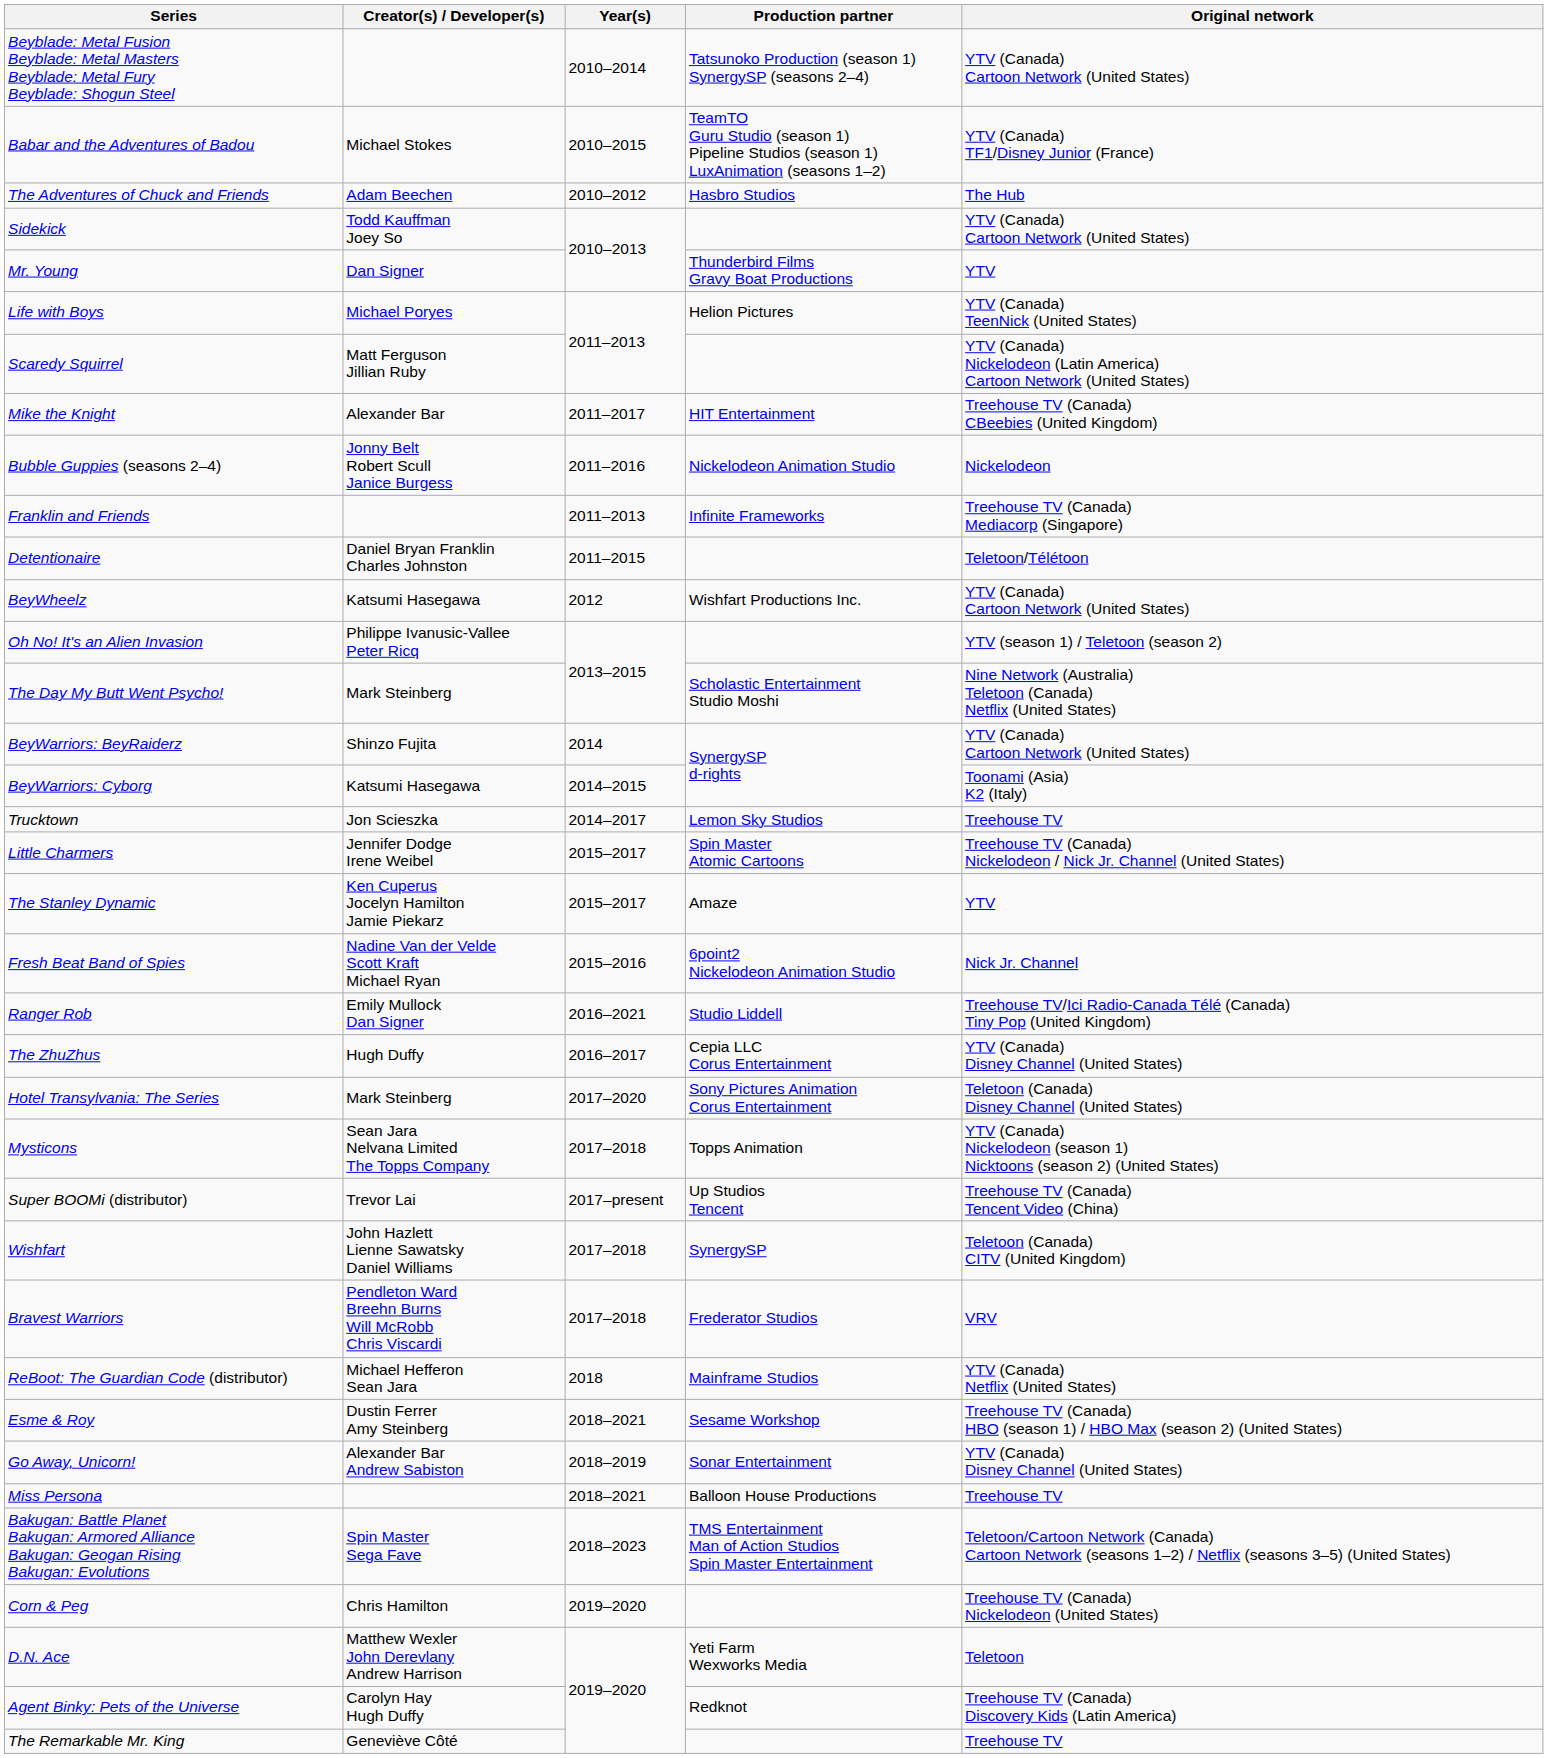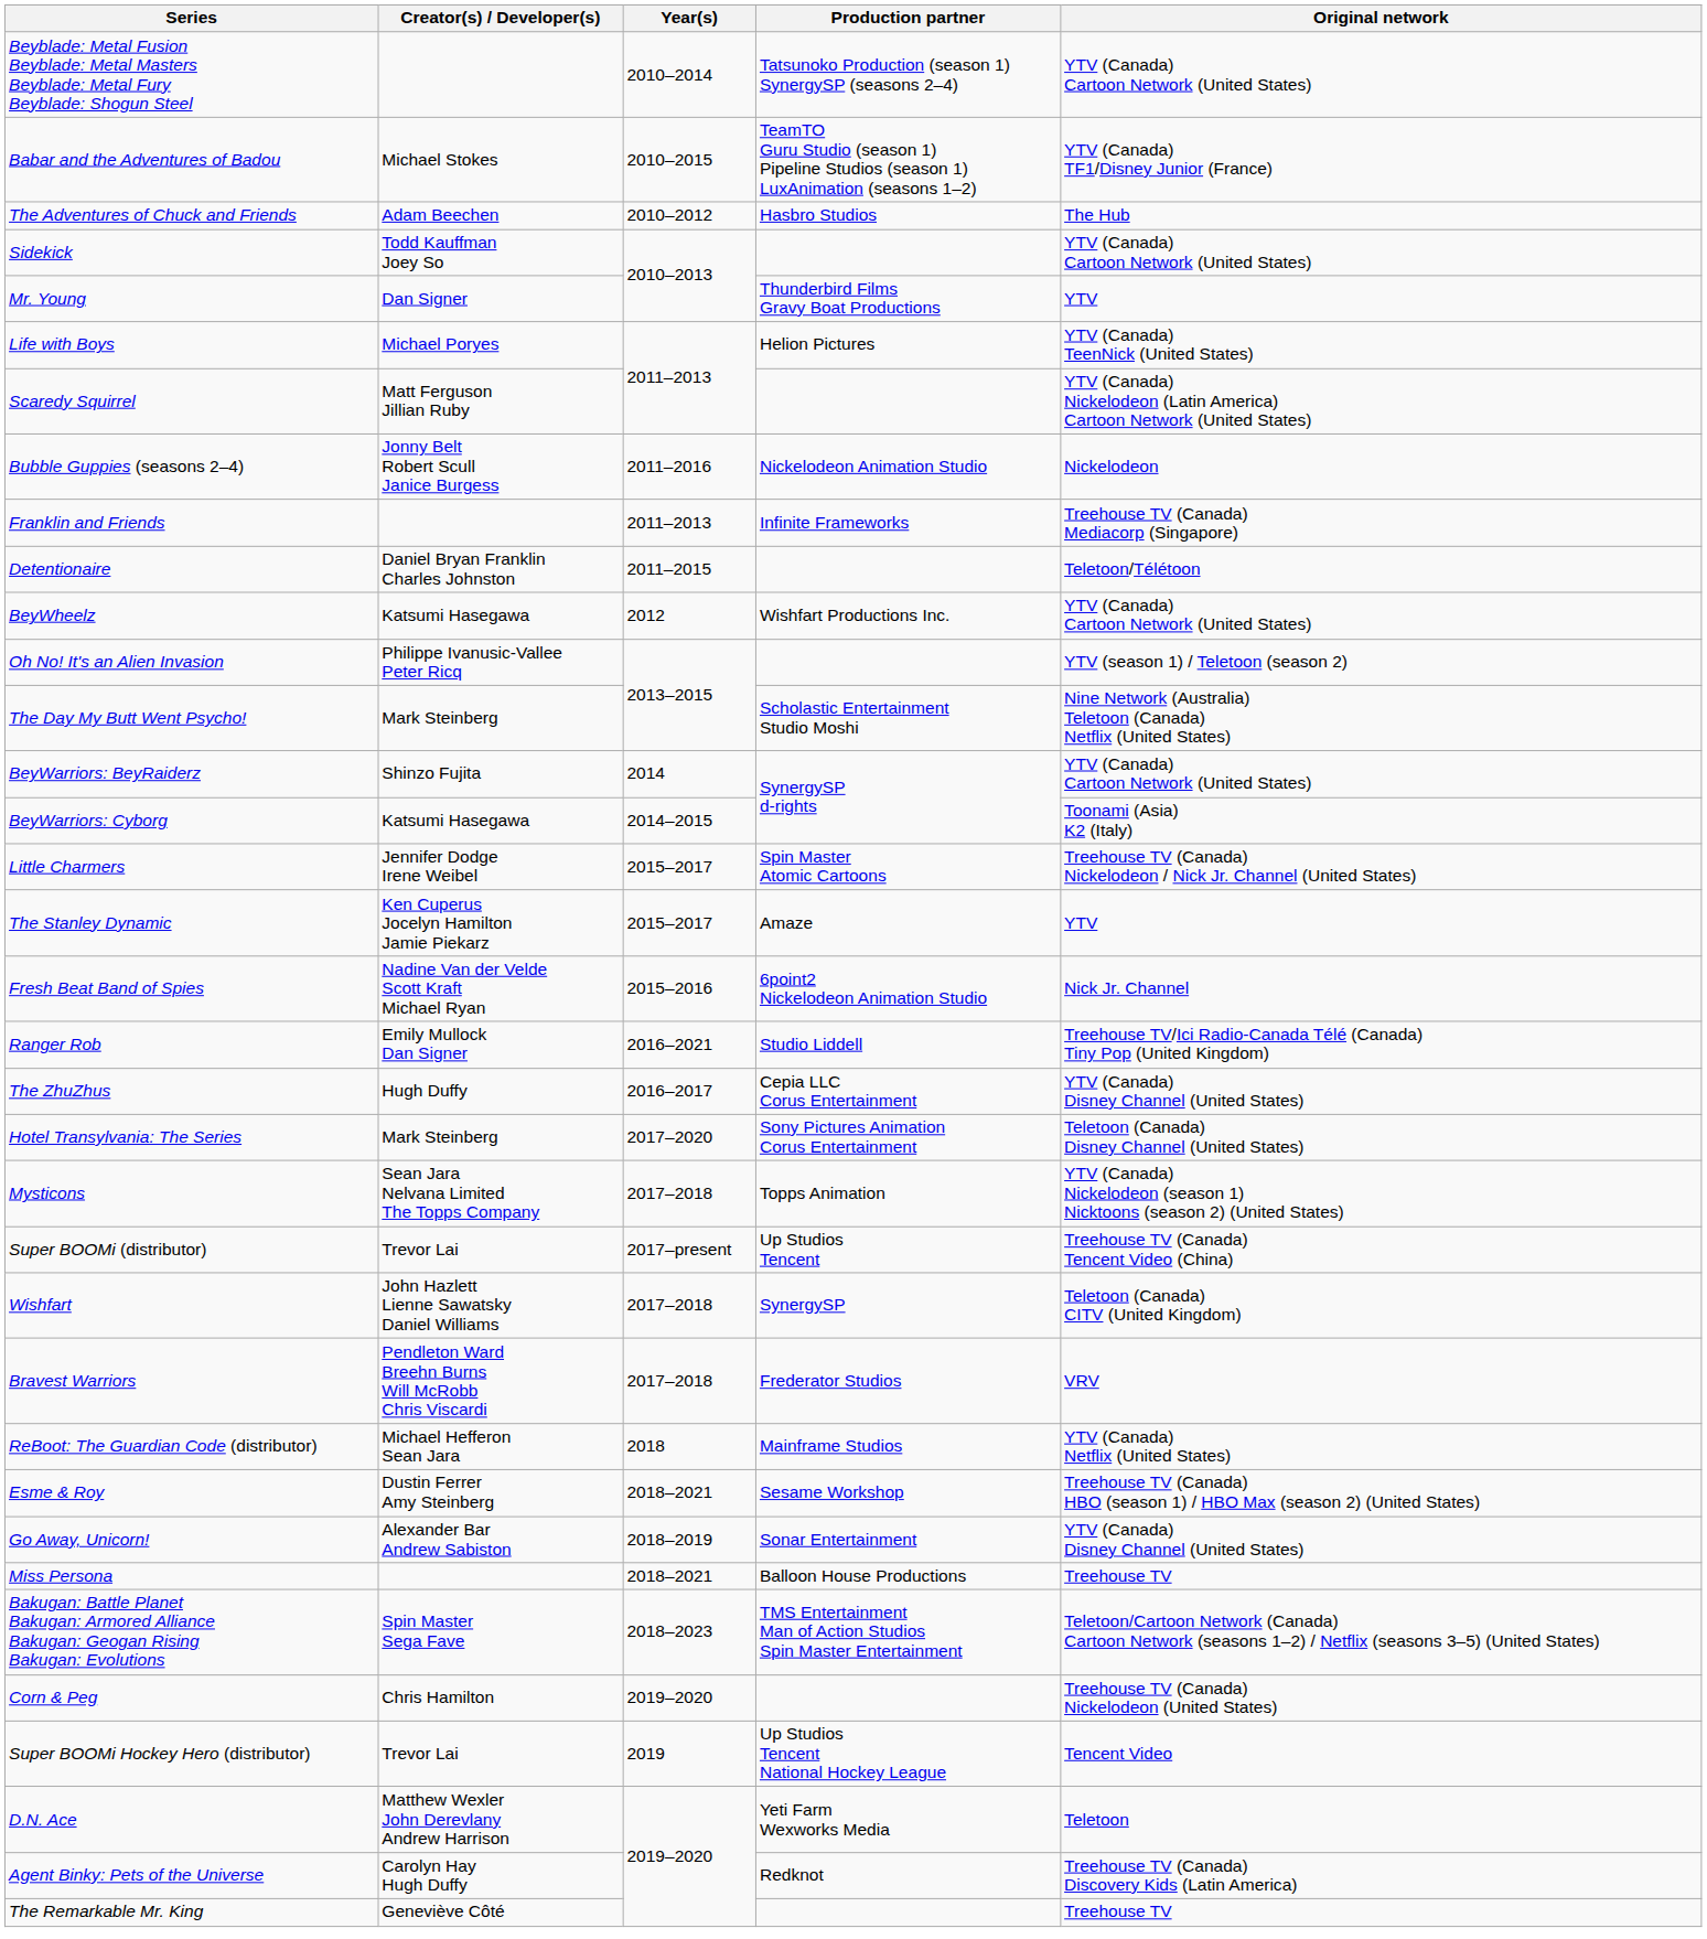 <table class="wikitable sortable plainrowheaders" width="80%">
 <tr>
 <th>Series</th>
 <th>Creator(s) / Developer(s)</th>
 <th>Year(s)</th>
 <th>Production partner</th>
 <th>Original network</th>
 </tr>
 <tr>
 <td><em><a href='#'>Beyblade: Metal Fusion</a></em><br><em><a href='#'>Beyblade: Metal Masters</a></em><br><em><a href='#'>Beyblade: Metal Fury</a></em><br><em><a href='#'>Beyblade: Shogun Steel</a></em></td>
 <td></td>
 <td>2010–2014</td>
 <td><a href='#'>Tatsunoko Production</a> (season 1)<br><a href='#'>SynergySP</a> (seasons 2–4)</td>
 <td><a href='#'>YTV</a> (Canada)<br><a href='#'>Cartoon Network</a> (United States)</td>
 </tr>
 <tr>
 <td><em><a href='#'>Babar and the Adventures of Badou</a></em></td>
 <td>Michael Stokes</td>
 <td>2010–2015</td>
 <td><a href='#'>TeamTO</a><br><a href='#'>Guru Studio</a> (season 1)<br>Pipeline Studios (season 1)<br><a href='#'>LuxAnimation</a> (seasons 1–2)</td>
 <td><a href='#'>YTV</a> (Canada)<br><a href='#'>TF1</a>/<a href='#'>Disney Junior</a> (France)</td>
 </tr>
 <tr>
 <td><em><a href='#'>The Adventures of Chuck and Friends</a></em></td>
 <td><a href='#'>Adam Beechen</a></td>
 <td>2010–2012</td>
 <td><a href='#'>Hasbro Studios</a></td>
 <td><a href='#'>The Hub</a></td>
 </tr>
 <tr>
 <td><em><a href='#'>Sidekick</a></em></td>
 <td><a href='#'>Todd Kauffman</a><br>Joey So</td>
 <td rowspan="2">2010–2013</td>
 <td></td>
 <td><a href='#'>YTV</a> (Canada)<br><a href='#'>Cartoon Network</a> (United States)</td>
 </tr>
 <tr>
 <td><em><a href='#'>Mr. Young</a></em></td>
 <td><a href='#'>Dan Signer</a></td>
 <td><a href='#'>Thunderbird Films</a><br><a href='#'>Gravy Boat Productions</a></td>
 <td><a href='#'>YTV</a></td>
 </tr>
 <tr>
 <td><em><a href='#'>Life with Boys</a></em></td>
 <td><a href='#'>Michael Poryes</a></td>
 <td rowspan="2">2011–2013</td>
 <td>Helion Pictures</td>
 <td><a href='#'>YTV</a> (Canada)<br><a href='#'>TeenNick</a> (United States)</td>
 </tr>
 <tr>
 <td><em><a href='#'>Scaredy Squirrel</a></em></td>
 <td>Matt Ferguson<br>Jillian Ruby</td>
 <td></td>
 <td><a href='#'>YTV</a> (Canada)<br><a href='#'>Nickelodeon</a> (Latin America)<br><a href='#'>Cartoon Network</a> (United States)</td>
 </tr>
 <tr>
-<td><em><a href='#'>Mike the Knight</a></em></td>
-<td>Alexander Bar</td>
-<td>2011–2017</td>
-<td><a href='#'>HIT Entertainment</a></td>
-<td><a href='#'>Treehouse TV</a> (Canada)<br><a href='#'>CBeebies</a> (United Kingdom)</td>
-</tr>
-<tr>
 <td><em><a href='#'>Bubble Guppies</a></em> (seasons 2–4)</td>
 <td><a href='#'>Jonny Belt</a><br>Robert Scull<br><a href='#'>Janice Burgess</a></td>
 <td>2011–2016</td>
 <td><a href='#'>Nickelodeon Animation Studio</a></td>
 <td><a href='#'>Nickelodeon</a></td>
 </tr>
 <tr>
 <td><em><a href='#'>Franklin and Friends</a></em></td>
 <td></td>
 <td>2011–2013</td>
 <td><a href='#'>Infinite Frameworks</a></td>
 <td><a href='#'>Treehouse TV</a> (Canada)<br><a href='#'>Mediacorp</a> (Singapore)</td>
 </tr>
 <tr>
 <td><em><a href='#'>Detentionaire</a></em></td>
 <td>Daniel Bryan Franklin<br>Charles Johnston</td>
 <td>2011–2015</td>
 <td></td>
 <td><a href='#'>Teletoon</a>/<a href='#'>Télétoon</a></td>
 </tr>
 <tr>
 <td><em><a href='#'>BeyWheelz</a></em></td>
 <td>Katsumi Hasegawa</td>
 <td>2012</td>
 <td>Wishfart Productions Inc.</td>
 <td><a href='#'>YTV</a> (Canada)<br><a href='#'>Cartoon Network</a> (United States)</td>
 </tr>
 <tr>
 <td><em><a href='#'>Oh No! It's an Alien Invasion</a></em></td>
 <td>Philippe Ivanusic-Vallee<br><a href='#'>Peter Ricq</a></td>
 <td rowspan="2">2013–2015</td>
 <td></td>
 <td><a href='#'>YTV</a> (season 1) / <a href='#'>Teletoon</a> (season 2)</td>
 </tr>
 <tr>
 <td><em><a href='#'>The Day My Butt Went Psycho!</a></em></td>
 <td>Mark Steinberg</td>
 <td><a href='#'>Scholastic Entertainment</a><br>Studio Moshi</td>
 <td><a href='#'>Nine Network</a> (Australia)<br><a href='#'>Teletoon</a> (Canada)<br><a href='#'>Netflix</a> (United States)</td>
 </tr>
 <tr>
 <td><em><a href='#'>BeyWarriors: BeyRaiderz</a></em></td>
 <td>Shinzo Fujita</td>
 <td>2014</td>
 <td rowspan="2"><a href='#'>SynergySP</a><br><a href='#'>d-rights</a></td>
 <td><a href='#'>YTV</a> (Canada)<br><a href='#'>Cartoon Network</a> (United States)</td>
 </tr>
 <tr>
 <td><em><a href='#'>BeyWarriors: Cyborg</a></em></td>
 <td>Katsumi Hasegawa</td>
 <td>2014–2015</td>
 <td><a href='#'>Toonami</a> (Asia)<br><a href='#'>K2</a> (Italy)</td>
-</tr>
-<tr>
-<td><em>Trucktown</em></td>
-<td>Jon Scieszka</td>
-<td>2014–2017</td>
-<td><a href='#'>Lemon Sky Studios</a></td>
-<td><a href='#'>Treehouse TV</a></td>
 </tr>
 <tr>
 <td><em><a href='#'>Little Charmers</a></em></td>
 <td>Jennifer Dodge<br>Irene Weibel</td>
 <td>2015–2017</td>
 <td><a href='#'>Spin Master</a><br><a href='#'>Atomic Cartoons</a></td>
 <td><a href='#'>Treehouse TV</a> (Canada)<br><a href='#'>Nickelodeon</a> / <a href='#'>Nick Jr. Channel</a> (United States)</td>
 </tr>
 <tr>
 <td><em><a href='#'>The Stanley Dynamic</a></em></td>
 <td><a href='#'>Ken Cuperus</a><br>Jocelyn Hamilton<br>Jamie Piekarz</td>
 <td>2015–2017</td>
 <td>Amaze</td>
 <td><a href='#'>YTV</a></td>
 </tr>
 <tr>
 <td><em><a href='#'>Fresh Beat Band of Spies</a></em></td>
 <td><a href='#'>Nadine Van der Velde</a><br><a href='#'>Scott Kraft</a><br>Michael Ryan</td>
 <td>2015–2016</td>
 <td><a href='#'>6point2</a><br><a href='#'>Nickelodeon Animation Studio</a></td>
 <td><a href='#'>Nick Jr. Channel</a></td>
 </tr>
 <tr>
 <td><em><a href='#'>Ranger Rob</a></em></td>
 <td>Emily Mullock<br><a href='#'>Dan Signer</a></td>
 <td>2016–2021</td>
 <td><a href='#'>Studio Liddell</a></td>
 <td><a href='#'>Treehouse TV</a>/<a href='#'>Ici Radio-Canada Télé</a> (Canada)<br><a href='#'>Tiny Pop</a> (United Kingdom)</td>
 </tr>
 <tr>
 <td><em><a href='#'>The ZhuZhus</a></em></td>
 <td>Hugh Duffy</td>
 <td>2016–2017</td>
 <td>Cepia LLC<br><a href='#'>Corus Entertainment</a></td>
 <td><a href='#'>YTV</a> (Canada)<br><a href='#'>Disney Channel</a> (United States)</td>
 </tr>
 <tr>
 <td><em><a href='#'>Hotel Transylvania: The Series</a></em></td>
 <td>Mark Steinberg</td>
 <td>2017–2020</td>
 <td><a href='#'>Sony Pictures Animation</a><br><a href='#'>Corus Entertainment</a></td>
 <td><a href='#'>Teletoon</a> (Canada)<br><a href='#'>Disney Channel</a> (United States)</td>
 </tr>
 <tr>
 <td><em><a href='#'>Mysticons</a></em></td>
 <td>Sean Jara<br>Nelvana Limited<br><a href='#'>The Topps Company</a></td>
 <td>2017–2018</td>
 <td>Topps Animation</td>
 <td><a href='#'>YTV</a> (Canada)<br><a href='#'>Nickelodeon</a> (season 1)<br> <a href='#'>Nicktoons</a> (season 2) (United States)</td>
 </tr>
 <tr>
 <td><em>Super BOOMi</em> (distributor)</td>
 <td>Trevor Lai</td>
 <td>2017–present</td>
 <td>Up Studios<br><a href='#'>Tencent</a></td>
 <td><a href='#'>Treehouse TV</a> (Canada)<br><a href='#'>Tencent Video</a> (China)</td>
 </tr>
 <tr>
 <td><em><a href='#'>Wishfart</a></em></td>
 <td>John Hazlett<br>Lienne Sawatsky<br>Daniel Williams</td>
 <td>2017–2018</td>
 <td><a href='#'>SynergySP</a></td>
 <td><a href='#'>Teletoon</a> (Canada)<br><a href='#'>CITV</a> (United Kingdom)</td>
 </tr>
 <tr>
 <td><em><a href='#'>Bravest Warriors</a></em></td>
 <td><a href='#'>Pendleton Ward</a><br><a href='#'>Breehn Burns</a><br><a href='#'>Will McRobb<br>Chris Viscardi</a></td>
 <td>2017–2018</td>
 <td><a href='#'>Frederator Studios</a></td>
 <td><a href='#'>VRV</a></td>
 </tr>
 <tr>
 <td><em><a href='#'>ReBoot: The Guardian Code</a></em> (distributor)</td>
 <td>Michael Hefferon<br>Sean Jara</td>
 <td>2018</td>
 <td><a href='#'>Mainframe Studios</a></td>
 <td><a href='#'>YTV</a> (Canada)<br><a href='#'>Netflix</a> (United States)</td>
 </tr>
 <tr>
 <td><em><a href='#'>Esme & Roy</a></em></td>
 <td>Dustin Ferrer<br>Amy Steinberg</td>
 <td>2018–2021</td>
 <td><a href='#'>Sesame Workshop</a></td>
 <td><a href='#'>Treehouse TV</a> (Canada)<br><a href='#'>HBO</a> (season 1) / <a href='#'>HBO Max</a> (season 2) (United States)</td>
 </tr>
 <tr>
 <td><em><a href='#'>Go Away, Unicorn!</a></em></td>
 <td>Alexander Bar<br><a href='#'>Andrew Sabiston</a></td>
 <td>2018–2019</td>
 <td><a href='#'>Sonar Entertainment</a></td>
 <td><a href='#'>YTV</a> (Canada)<br><a href='#'>Disney Channel</a> (United States)</td>
 </tr>
 <tr>
 <td><em><a href='#'>Miss Persona</a></em></td>
 <td></td>
 <td>2018–2021</td>
 <td>Balloon House Productions</td>
 <td><a href='#'>Treehouse TV</a></td>
 </tr>
 <tr>
 <td><em><a href='#'>Bakugan: Battle Planet</a></em><br><em><a href='#'>Bakugan: Armored Alliance</a></em><br><em><a href='#'>Bakugan: Geogan Rising</a></em><br><em><a href='#'>Bakugan: Evolutions</a></em></td>
 <td><a href='#'>Spin Master</a><br><a href='#'>Sega Fave</a></td>
 <td>2018–2023</td>
 <td><a href='#'>TMS Entertainment</a><br><a href='#'>Man of Action Studios</a><br><a href='#'>Spin Master Entertainment</a></td>
 <td><a href='#'>Teletoon/Cartoon Network</a> (Canada)<br><a href='#'>Cartoon Network</a> (seasons 1–2) / <a href='#'>Netflix</a> (seasons 3–5) (United States)</td>
 </tr>
 <tr>
 <td><em><a href='#'>Corn & Peg</a></em></td>
 <td>Chris Hamilton</td>
 <td>2019–2020</td>
 <td></td>
 <td><a href='#'>Treehouse TV</a> (Canada)<br><a href='#'>Nickelodeon</a> (United States)</td>
 </tr>
 <tr>
+<td><em>Super BOOMi Hockey Hero</em> (distributor)</td>
+<td>Trevor Lai</td>
+<td>2019</td>
+<td>Up Studios<br><a href='#'>Tencent</a><br><a href='#'>National Hockey League</a></td>
+<td><a href='#'>Tencent Video</a></td>
+</tr>
+<tr>
 <td><em><a href='#'>D.N. Ace</a></em></td>
 <td>Matthew Wexler<br><a href='#'>John Derevlany</a><br>Andrew Harrison</td>
 <td rowspan="3">2019–2020</td>
 <td>Yeti Farm<br>Wexworks Media</td>
 <td><a href='#'>Teletoon</a></td>
 </tr>
 <tr>
 <td><em><a href='#'>Agent Binky: Pets of the Universe</a></em></td>
 <td>Carolyn Hay<br>Hugh Duffy</td>
 <td>Redknot</td>
 <td><a href='#'>Treehouse TV</a> (Canada)<br><a href='#'>Discovery Kids</a> (Latin America)</td>
 </tr>
 <tr>
 <td><em>The Remarkable Mr. King</em></td>
 <td>Geneviève Côté</td>
 <td></td>
 <td><a href='#'>Treehouse TV</a></td>
 </tr>
 </table>
